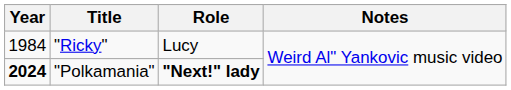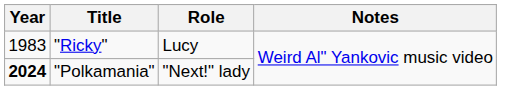 <table class="wikitable plainrowheaders sortable">
 <tr>
 <th scope="col">Year</th>
 <th scope="col">Title</th>
 <th scope="col">Role</th>
 <th class="unsortable">Notes</th>
 </tr>
 <tr>
-<td scope="row">1984</td>
+<td scope="row">1983</td>
 <td>"<a href='#'>Ricky</a>"</td>
 <td>Lucy</td>
 <td rowspan="2"><a href='#'>Weird Al" Yankovic</a> music video</td>
 </tr>
 <tr>
 <td scope="row"><strong>2024</strong></td>
 <td>"Polkamania"</td>
-<td><strong>"Next!" lady</strong></td>
+<td>"Next!" lady</td>
 </tr>
 </table>
